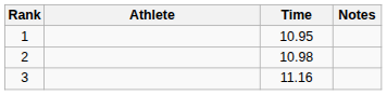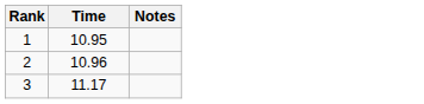 <table class=wikitable style="text-align:center">
 <tr>
 <th width=40>Rank</th>
-<th width=250>Athlete</th>
 <th width=80>Time</th>
 <th width=50>Notes</th>
 </tr>
 <tr>
 <td>1</td>
-<td align=left></td>
 <td>10.95</td>
 <td></td>
 </tr>
 <tr>
 <td>2</td>
-<td align=left></td>
-<td>10.98</td>
+<td>10.96</td>
 <td></td>
 </tr>
 <tr>
 <td>3</td>
-<td align=left></td>
-<td>11.16</td>
+<td>11.17</td>
 <td></td>
 </tr>
 </table>
